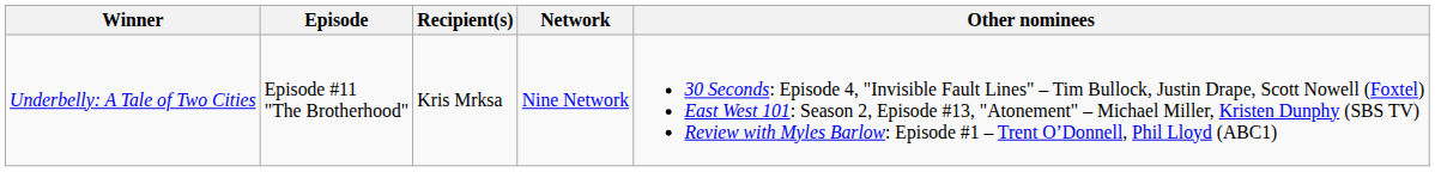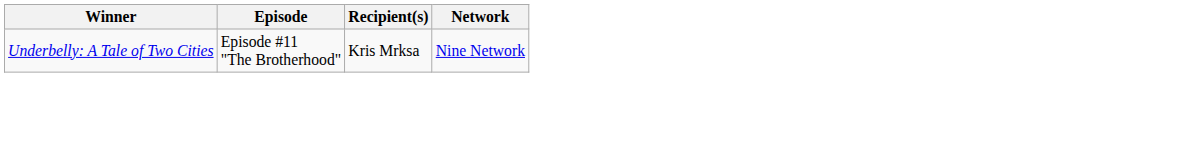 <table class="wikitable">
 <tr>
 <th>Winner</th>
 <th>Episode</th>
 <th>Recipient(s)</th>
 <th>Network</th>
-<th>Other nominees</th>
 </tr>
 <tr>
 <td><em><a href='#'>Underbelly: A Tale of Two Cities</a></em></td>
 <td>Episode #11<br>"The Brotherhood"</td>
 <td>Kris Mrksa</td>
 <td align="center"><a href='#'>Nine Network</a></td>
-<td><br><ul><li><em><a href='#'>30 Seconds</a></em>: Episode 4, "Invisible Fault Lines" – Tim Bullock, Justin Drape, Scott Nowell (<a href='#'>Foxtel</a>)</li><li><em><a href='#'>East West 101</a></em>: Season 2, Episode #13, "Atonement" – Michael Miller, <a href='#'>Kristen Dunphy</a> (SBS TV)</li><li><em><a href='#'>Review with Myles Barlow</a></em>: Episode #1 – <a href='#'>Trent O’Donnell</a>, <a href='#'>Phil Lloyd</a> (ABC1)</li></ul></td>
 </tr>
 </table>
